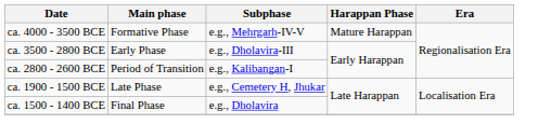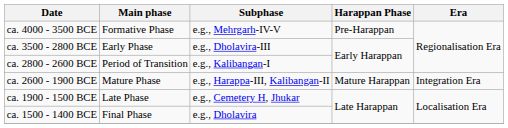 <table class=wikitable>
 <tr>
 <th>Date</th>
 <th>Main phase</th>
 <th>Subphase</th>
 <th>Harappan Phase</th>
 <th>Era</th>
 </tr>
 <tr>
 <td>ca. 4000 - 3500 BCE</td>
 <td>Formative Phase</td>
 <td>e.g., <a href='#'>Mehrgarh</a>-IV-V</td>
-<td>Mature Harappan</td>
+<td>Pre-Harappan</td>
 <td rowspan=3>Regionalisation Era</td>
 </tr>
 <tr>
 <td>ca. 3500 - 2800 BCE</td>
 <td>Early Phase</td>
 <td>e.g., <a href='#'>Dholavira</a>-III</td>
 <td rowspan=2>Early Harappan</td>
 </tr>
 <tr>
 <td>ca. 2800 - 2600 BCE</td>
 <td>Period of Transition</td>
 <td>e.g., <a href='#'>Kalibangan</a>-I</td>
+</tr>
+<tr>
+<td>ca. 2600 - 1900 BCE</td>
+<td>Mature Phase</td>
+<td>e.g., <a href='#'>Harappa</a>-III, <a href='#'>Kalibangan</a>-II</td>
+<td>Mature Harappan</td>
+<td>Integration Era</td>
 </tr>
 <tr>
 <td>ca. 1900 - 1500 BCE</td>
 <td>Late Phase</td>
 <td>e.g., <a href='#'>Cemetery H</a>, <a href='#'>Jhukar</a></td>
 <td rowspan=2>Late Harappan</td>
 <td rowspan=2>Localisation Era</td>
 </tr>
 <tr>
 <td>ca. 1500 - 1400 BCE</td>
 <td>Final Phase</td>
 <td>e.g., <a href='#'>Dholavira</a></td>
 </tr>
 <tr>
 </tr>
 </table>
